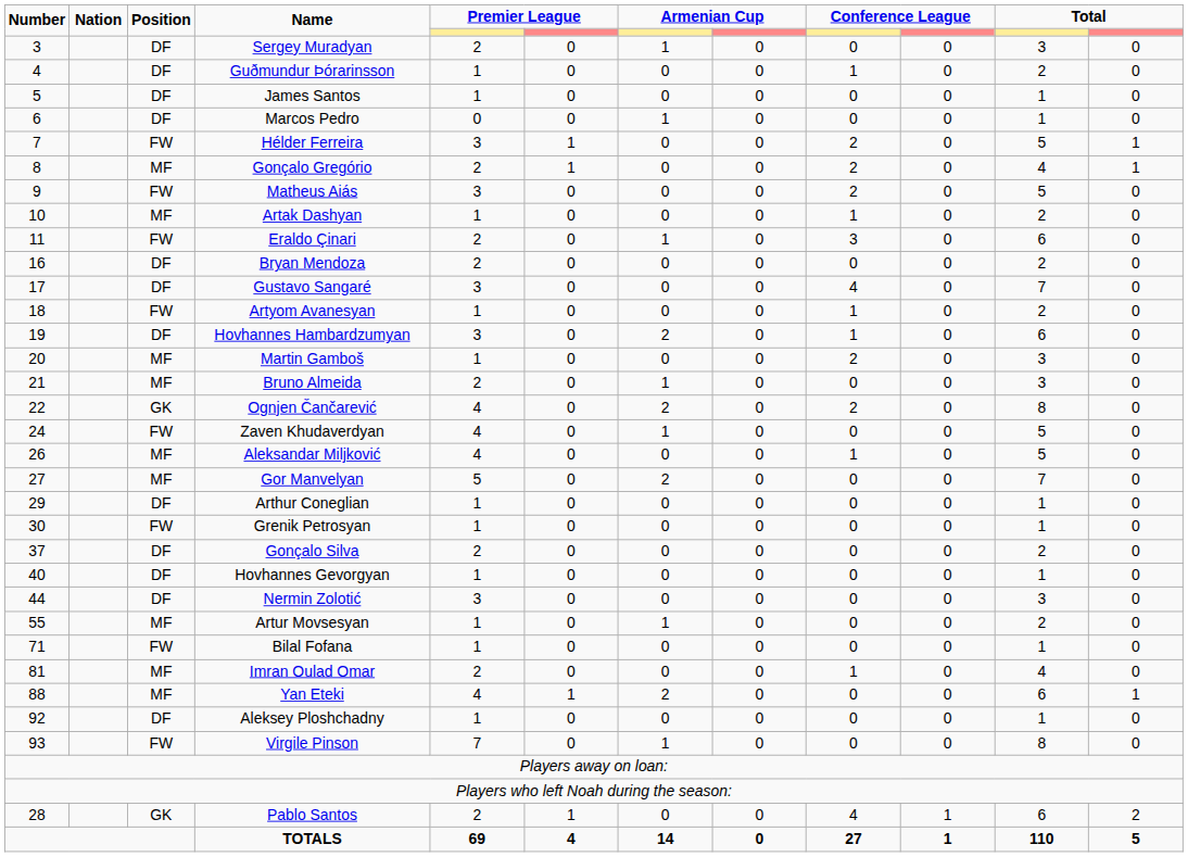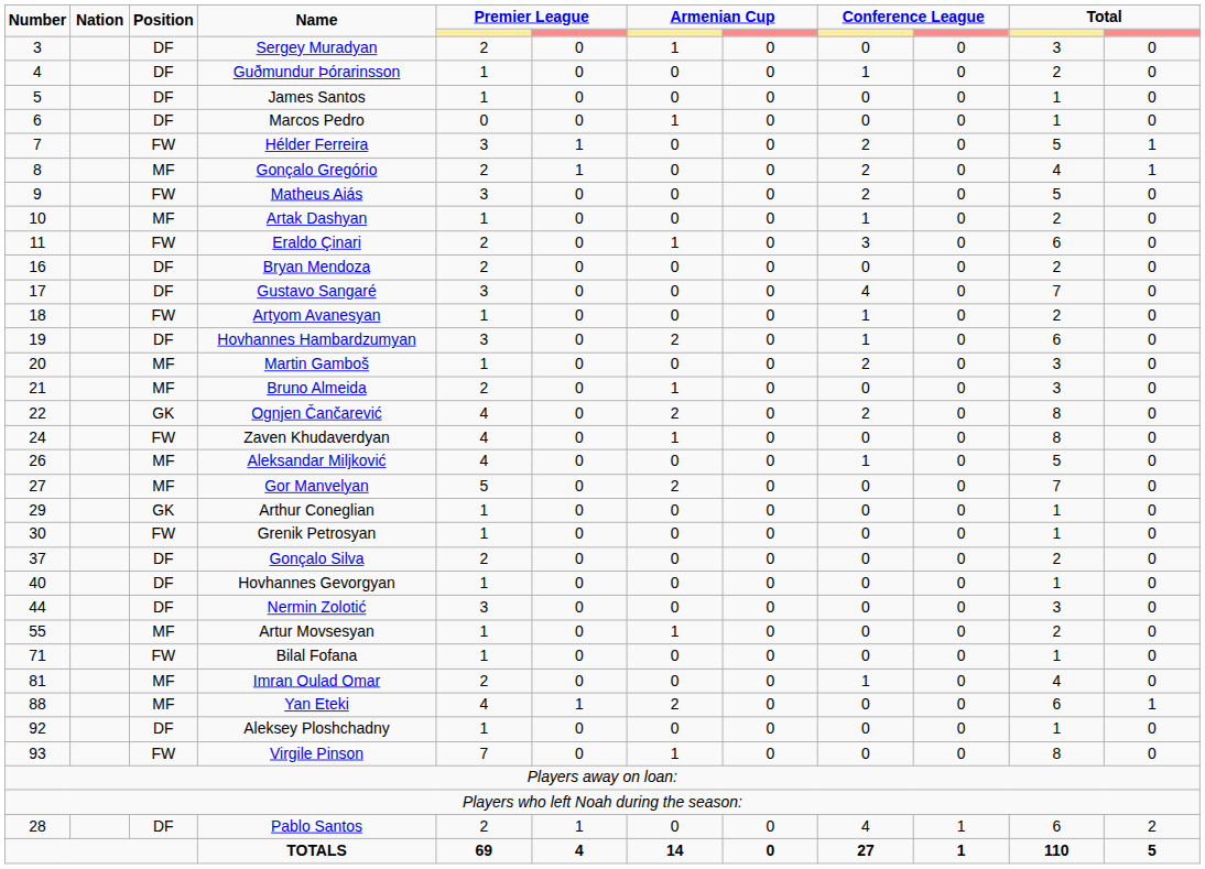 <table class="wikitable" style="text-align:center;">
 <tr>
 <td rowspan="2"  style="width:5%; text-align:center;"><strong>Number</strong></td>
 <td rowspan="2"  style="width:5%; text-align:center;"><strong>Nation</strong></td>
 <td rowspan="2"  style="width:5%; text-align:center;"><strong>Position</strong></td>
 <td rowspan="2"  style="width:20%; text-align:center;"><strong>Name</strong></td>
 <td colspan="2" style="text-align:center;"><strong><a href='#'>Premier League</a></strong></td>
 <td colspan="2" style="text-align:center;"><strong><a href='#'>Armenian Cup</a></strong></td>
 <td colspan="2" style="text-align:center;"><strong><a href='#'>Conference League</a></strong></td>
 <td colspan="2" style="text-align:center;"><strong>Total</strong></td>
 </tr>
 <tr>
 <th style="width:60px; background:#fe9;"></th>
 <th style="width:60px; background:#ff8888;"></th>
 <th style="width:60px; background:#fe9;"></th>
 <th style="width:60px; background:#ff8888;"></th>
 <th style="width:60px; background:#fe9;"></th>
 <th style="width:60px; background:#ff8888;"></th>
 <th style="width:60px; background:#fe9;"></th>
 <th style="width:60px; background:#ff8888;"></th>
 </tr>
 <tr>
 <td>3</td>
 <td></td>
 <td>DF</td>
 <td><a href='#'>Sergey Muradyan</a></td>
 <td>2</td>
 <td>0</td>
 <td>1</td>
 <td>0</td>
 <td>0</td>
 <td>0</td>
 <td>3</td>
 <td>0</td>
 </tr>
 <tr>
 <td>4</td>
 <td></td>
 <td>DF</td>
 <td><a href='#'>Guðmundur Þórarinsson</a></td>
 <td>1</td>
 <td>0</td>
 <td>0</td>
 <td>0</td>
 <td>1</td>
 <td>0</td>
 <td>2</td>
 <td>0</td>
 </tr>
 <tr>
 <td>5</td>
 <td></td>
 <td>DF</td>
 <td>James Santos</td>
 <td>1</td>
 <td>0</td>
 <td>0</td>
 <td>0</td>
 <td>0</td>
 <td>0</td>
 <td>1</td>
 <td>0</td>
 </tr>
 <tr>
 <td>6</td>
 <td></td>
 <td>DF</td>
 <td>Marcos Pedro</td>
 <td>0</td>
 <td>0</td>
 <td>1</td>
 <td>0</td>
 <td>0</td>
 <td>0</td>
 <td>1</td>
 <td>0</td>
 </tr>
 <tr>
 <td>7</td>
 <td></td>
 <td>FW</td>
 <td><a href='#'>Hélder Ferreira</a></td>
 <td>3</td>
 <td>1</td>
 <td>0</td>
 <td>0</td>
 <td>2</td>
 <td>0</td>
 <td>5</td>
 <td>1</td>
 </tr>
 <tr>
 <td>8</td>
 <td></td>
 <td>MF</td>
 <td><a href='#'>Gonçalo Gregório</a></td>
 <td>2</td>
 <td>1</td>
 <td>0</td>
 <td>0</td>
 <td>2</td>
 <td>0</td>
 <td>4</td>
 <td>1</td>
 </tr>
 <tr>
 <td>9</td>
 <td></td>
 <td>FW</td>
 <td><a href='#'>Matheus Aiás</a></td>
 <td>3</td>
 <td>0</td>
 <td>0</td>
 <td>0</td>
 <td>2</td>
 <td>0</td>
 <td>5</td>
 <td>0</td>
 </tr>
 <tr>
 <td>10</td>
 <td></td>
 <td>MF</td>
 <td><a href='#'>Artak Dashyan</a></td>
 <td>1</td>
 <td>0</td>
 <td>0</td>
 <td>0</td>
 <td>1</td>
 <td>0</td>
 <td>2</td>
 <td>0</td>
 </tr>
 <tr>
 <td>11</td>
 <td></td>
 <td>FW</td>
 <td><a href='#'>Eraldo Çinari</a></td>
 <td>2</td>
 <td>0</td>
 <td>1</td>
 <td>0</td>
 <td>3</td>
 <td>0</td>
 <td>6</td>
 <td>0</td>
 </tr>
 <tr>
 <td>16</td>
 <td></td>
 <td>DF</td>
 <td><a href='#'>Bryan Mendoza</a></td>
 <td>2</td>
 <td>0</td>
 <td>0</td>
 <td>0</td>
 <td>0</td>
 <td>0</td>
 <td>2</td>
 <td>0</td>
 </tr>
 <tr>
 <td>17</td>
 <td></td>
 <td>DF</td>
 <td><a href='#'>Gustavo Sangaré</a></td>
 <td>3</td>
 <td>0</td>
 <td>0</td>
 <td>0</td>
 <td>4</td>
 <td>0</td>
 <td>7</td>
 <td>0</td>
 </tr>
 <tr>
 <td>18</td>
 <td></td>
 <td>FW</td>
 <td><a href='#'>Artyom Avanesyan</a></td>
 <td>1</td>
 <td>0</td>
 <td>0</td>
 <td>0</td>
 <td>1</td>
 <td>0</td>
 <td>2</td>
 <td>0</td>
 </tr>
 <tr>
 <td>19</td>
 <td></td>
 <td>DF</td>
 <td><a href='#'>Hovhannes Hambardzumyan</a></td>
 <td>3</td>
 <td>0</td>
 <td>2</td>
 <td>0</td>
 <td>1</td>
 <td>0</td>
 <td>6</td>
 <td>0</td>
 </tr>
 <tr>
 <td>20</td>
 <td></td>
 <td>MF</td>
 <td><a href='#'>Martin Gamboš</a></td>
 <td>1</td>
 <td>0</td>
 <td>0</td>
 <td>0</td>
 <td>2</td>
 <td>0</td>
 <td>3</td>
 <td>0</td>
 </tr>
 <tr>
 <td>21</td>
 <td></td>
 <td>MF</td>
 <td><a href='#'>Bruno Almeida</a></td>
 <td>2</td>
 <td>0</td>
 <td>1</td>
 <td>0</td>
 <td>0</td>
 <td>0</td>
 <td>3</td>
 <td>0</td>
 </tr>
 <tr>
 <td>22</td>
 <td></td>
 <td>GK</td>
 <td><a href='#'>Ognjen Čančarević</a></td>
 <td>4</td>
 <td>0</td>
 <td>2</td>
 <td>0</td>
 <td>2</td>
 <td>0</td>
 <td>8</td>
 <td>0</td>
 </tr>
 <tr>
 <td>24</td>
 <td></td>
 <td>FW</td>
 <td>Zaven Khudaverdyan</td>
 <td>4</td>
 <td>0</td>
 <td>1</td>
 <td>0</td>
 <td>0</td>
 <td>0</td>
-<td>5</td>
+<td>8</td>
 <td>0</td>
 </tr>
 <tr>
 <td>26</td>
 <td></td>
 <td>MF</td>
 <td><a href='#'>Aleksandar Miljković</a></td>
 <td>4</td>
 <td>0</td>
 <td>0</td>
 <td>0</td>
 <td>1</td>
 <td>0</td>
 <td>5</td>
 <td>0</td>
 </tr>
 <tr>
 <td>27</td>
 <td></td>
 <td>MF</td>
 <td><a href='#'>Gor Manvelyan</a></td>
 <td>5</td>
 <td>0</td>
 <td>2</td>
 <td>0</td>
 <td>0</td>
 <td>0</td>
 <td>7</td>
 <td>0</td>
 </tr>
 <tr>
 <td>29</td>
 <td></td>
-<td>DF</td>
+<td>GK</td>
 <td>Arthur Coneglian</td>
 <td>1</td>
 <td>0</td>
 <td>0</td>
 <td>0</td>
 <td>0</td>
 <td>0</td>
 <td>1</td>
 <td>0</td>
 </tr>
 <tr>
 <td>30</td>
 <td></td>
 <td>FW</td>
 <td>Grenik Petrosyan</td>
 <td>1</td>
 <td>0</td>
 <td>0</td>
 <td>0</td>
 <td>0</td>
 <td>0</td>
 <td>1</td>
 <td>0</td>
 </tr>
 <tr>
 <td>37</td>
 <td></td>
 <td>DF</td>
 <td><a href='#'>Gonçalo Silva</a></td>
 <td>2</td>
 <td>0</td>
 <td>0</td>
 <td>0</td>
 <td>0</td>
 <td>0</td>
 <td>2</td>
 <td>0</td>
 </tr>
 <tr>
 <td>40</td>
 <td></td>
 <td>DF</td>
 <td>Hovhannes Gevorgyan</td>
 <td>1</td>
 <td>0</td>
 <td>0</td>
 <td>0</td>
 <td>0</td>
 <td>0</td>
 <td>1</td>
 <td>0</td>
 </tr>
 <tr>
 <td>44</td>
 <td></td>
 <td>DF</td>
 <td><a href='#'>Nermin Zolotić</a></td>
 <td>3</td>
 <td>0</td>
 <td>0</td>
 <td>0</td>
 <td>0</td>
 <td>0</td>
 <td>3</td>
 <td>0</td>
 </tr>
 <tr>
 <td>55</td>
 <td></td>
 <td>MF</td>
 <td>Artur Movsesyan</td>
 <td>1</td>
 <td>0</td>
 <td>1</td>
 <td>0</td>
 <td>0</td>
 <td>0</td>
 <td>2</td>
 <td>0</td>
 </tr>
 <tr>
 <td>71</td>
 <td></td>
 <td>FW</td>
 <td>Bilal Fofana</td>
 <td>1</td>
 <td>0</td>
 <td>0</td>
 <td>0</td>
 <td>0</td>
 <td>0</td>
 <td>1</td>
 <td>0</td>
 </tr>
 <tr>
 <td>81</td>
 <td></td>
 <td>MF</td>
 <td><a href='#'>Imran Oulad Omar</a></td>
 <td>2</td>
 <td>0</td>
 <td>0</td>
 <td>0</td>
 <td>1</td>
 <td>0</td>
 <td>4</td>
 <td>0</td>
 </tr>
 <tr>
 <td>88</td>
 <td></td>
 <td>MF</td>
 <td><a href='#'>Yan Eteki</a></td>
 <td>4</td>
 <td>1</td>
 <td>2</td>
 <td>0</td>
 <td>0</td>
 <td>0</td>
 <td>6</td>
 <td>1</td>
 </tr>
 <tr>
 <td>92</td>
 <td></td>
 <td>DF</td>
 <td>Aleksey Ploshchadny</td>
 <td>1</td>
 <td>0</td>
 <td>0</td>
 <td>0</td>
 <td>0</td>
 <td>0</td>
 <td>1</td>
 <td>0</td>
 </tr>
 <tr>
 <td>93</td>
 <td></td>
 <td>FW</td>
 <td><a href='#'>Virgile Pinson</a></td>
 <td>7</td>
 <td>0</td>
 <td>1</td>
 <td>0</td>
 <td>0</td>
 <td>0</td>
 <td>8</td>
 <td>0</td>
 </tr>
 <tr>
 <td colspan="16"><em>Players away on loan:</em></td>
 </tr>
 <tr>
 <td colspan="16"><em>Players who left Noah during the season:</em></td>
 </tr>
 <tr>
 <td>28</td>
 <td></td>
-<td>GK</td>
+<td>DF</td>
 <td><a href='#'>Pablo Santos</a></td>
 <td>2</td>
 <td>1</td>
 <td>0</td>
 <td>0</td>
 <td>4</td>
 <td>1</td>
 <td>6</td>
 <td>2</td>
 </tr>
 <tr>
 <td colspan="3"></td>
 <td><strong>TOTALS</strong></td>
 <td><strong>69</strong></td>
 <td><strong>4</strong></td>
 <td><strong>14</strong></td>
 <td><strong>0</strong></td>
 <td><strong>27</strong></td>
 <td><strong>1</strong></td>
 <td><strong>110</strong></td>
 <td><strong>5</strong></td>
 </tr>
 </table>
